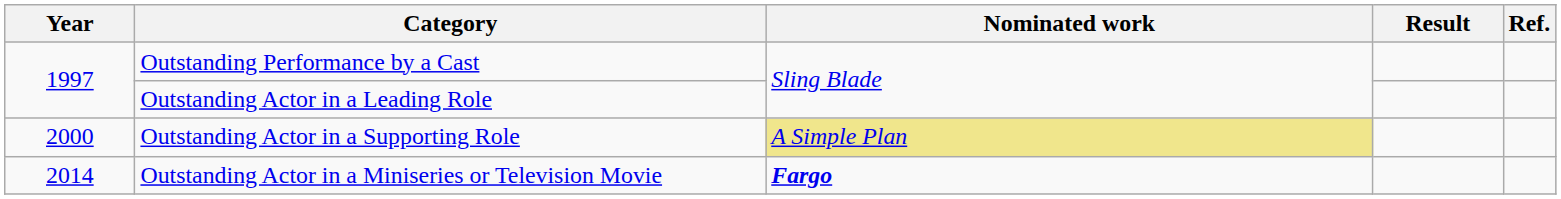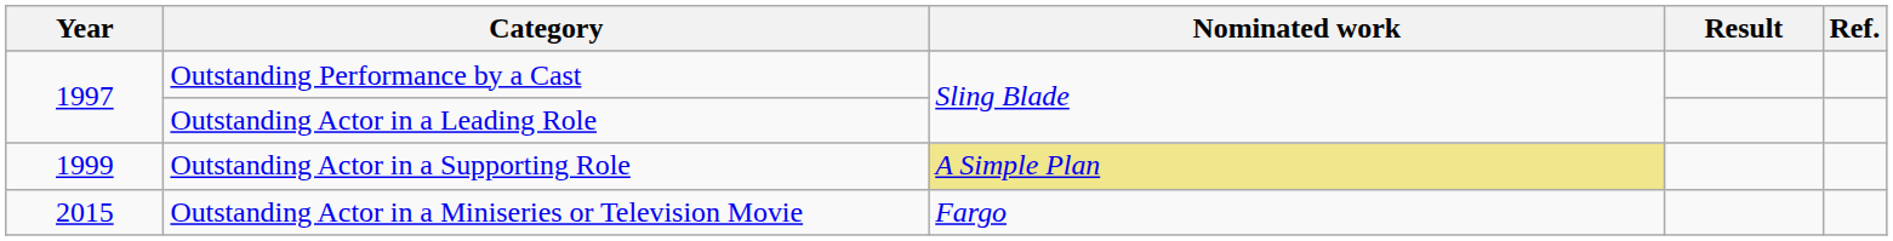 <table class=wikitable>
 <tr>
 <th scope="col" style="width:5em;">Year</th>
 <th scope="col" style="width:26em;">Category</th>
 <th scope="col" style="width:25em;">Nominated work</th>
 <th scope="col" style="width:5em;">Result</th>
 <th>Ref.</th>
 </tr>
 <tr>
 <td style="text-align:center;", rowspan=2><a href='#'>1997</a></td>
 <td><a href='#'>Outstanding Performance by a Cast</a></td>
 <td rowspan=2><em><a href='#'>Sling Blade</a></em></td>
 <td></td>
 <td></td>
 </tr>
 <tr>
 <td><a href='#'>Outstanding Actor in a Leading Role</a></td>
 <td></td>
 <td></td>
 </tr>
 <tr>
-<td style="text-align:center;"><a href='#'>2000</a></td>
+<td style="text-align:center;"><a href='#'>1999</a></td>
 <td><a href='#'>Outstanding Actor in a Supporting Role</a></td>
 <td style="background: khaki;"><em><a href='#'>A Simple Plan</a></em></td>
 <td></td>
 <td></td>
 </tr>
 <tr>
-<td style="text-align:center;"><a href='#'>2014</a></td>
+<td style="text-align:center;"><a href='#'>2015</a></td>
 <td><a href='#'>Outstanding Actor in a Miniseries or Television Movie</a></td>
-<td><strong><em><a href='#'>Fargo</a></em></strong></td>
+<td><em><a href='#'>Fargo</a></em></td>
 <td></td>
 <td></td>
 </tr>
 </table>
